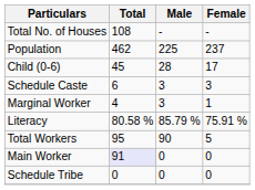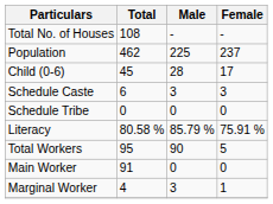 <table class="wikitable sortable">
 <tr>
 <th>Particulars</th>
 <th>Total</th>
 <th>Male</th>
 <th>Female</th>
 </tr>
 <tr>
 <td>Total No. of Houses</td>
 <td>108</td>
 <td>-</td>
 <td>-</td>
 </tr>
 <tr>
 <td>Population</td>
 <td>462</td>
 <td>225</td>
 <td>237</td>
 </tr>
 <tr>
 <td>Child (0-6)</td>
 <td>45</td>
 <td>28</td>
 <td>17</td>
 </tr>
 <tr>
 <td>Schedule Caste</td>
 <td>6</td>
 <td>3</td>
 <td>3</td>
 </tr>
 <tr>
-<td>Marginal Worker</td>
-<td>4</td>
-<td>3</td>
-<td>1</td>
+<td>Schedule Tribe</td>
+<td>0</td>
+<td>0</td>
+<td>0</td>
 </tr>
 <tr>
 <td>Literacy</td>
 <td>80.58 %</td>
 <td>85.79 %</td>
 <td>75.91 %</td>
 </tr>
 <tr>
 <td>Total Workers</td>
 <td>95</td>
 <td>90</td>
 <td>5</td>
 </tr>
 <tr>
 <td>Main Worker</td>
-<td style="background: lavender;">91</td>
+<td>91</td>
 <td>0</td>
 <td>0</td>
 </tr>
 <tr>
-<td>Schedule Tribe</td>
-<td>0</td>
-<td>0</td>
-<td>0</td>
+<td>Marginal Worker</td>
+<td>4</td>
+<td>3</td>
+<td>1</td>
 </tr>
 <tr>
 </tr>
 </table>
